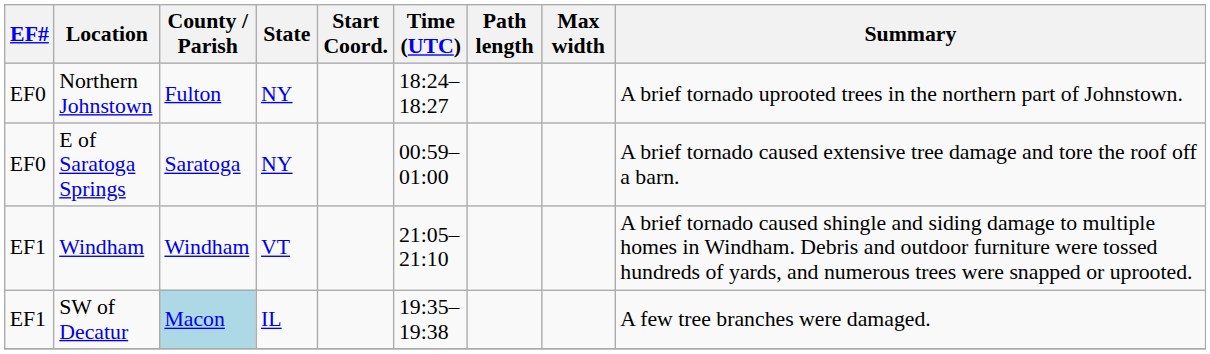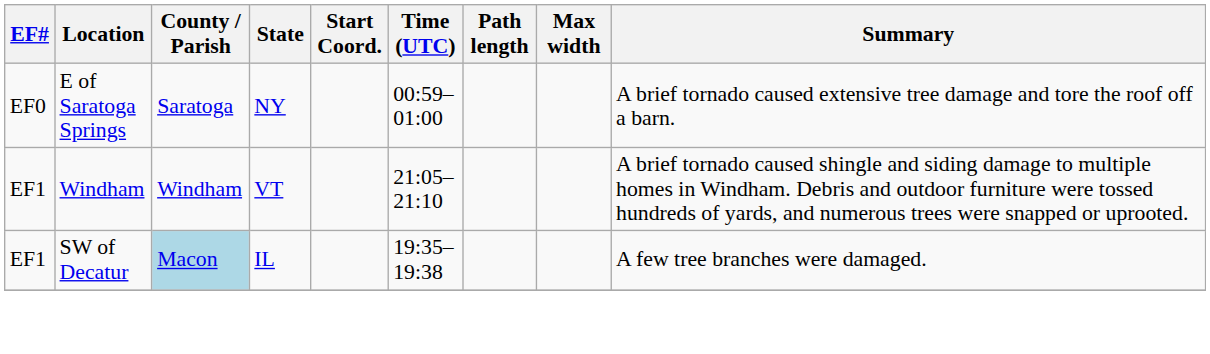 <table class="wikitable sortable" style="width:100%;">
 <tr>
 <th scope="col" style="width:3%; text-align:center;"><a href='#'>EF#</a></th>
 <th scope="col" style="width:7%; text-align:center;" class="unsortable">Location</th>
 <th scope="col" style="width:6%; text-align:center;" class="unsortable">County / Parish</th>
 <th scope="col" style="width:5%; text-align:center;">State</th>
 <th scope="col" style="width:6%; text-align:center;">Start Coord.</th>
 <th scope="col" style="width:6%; text-align:center;">Time (<a href='#'>UTC</a>)</th>
 <th scope="col" style="width:6%; text-align:center;">Path length</th>
 <th scope="col" style="width:6%; text-align:center;">Max width</th>
 <th scope="col" class="unsortable" style="width:48%; text-align:center;">Summary</th>
-</tr>
-<tr>
-<td bgcolor=>EF0</td>
-<td>Northern <a href='#'>Johnstown</a></td>
-<td><a href='#'>Fulton</a></td>
-<td><a href='#'>NY</a></td>
-<td></td>
-<td>18:24–18:27</td>
-<td></td>
-<td></td>
-<td>A brief tornado uprooted trees in the northern part of Johnstown.</td>
 </tr>
 <tr>
 <td bgcolor=>EF0</td>
 <td>E of <a href='#'>Saratoga Springs</a></td>
 <td><a href='#'>Saratoga</a></td>
 <td><a href='#'>NY</a></td>
 <td></td>
 <td>00:59–01:00</td>
 <td></td>
 <td></td>
 <td>A brief tornado caused extensive tree damage and tore the roof off a barn.</td>
 </tr>
 <tr>
 <td bgcolor=>EF1</td>
 <td><a href='#'>Windham</a></td>
 <td><a href='#'>Windham</a></td>
 <td><a href='#'>VT</a></td>
 <td></td>
 <td>21:05–21:10</td>
 <td></td>
 <td></td>
 <td>A brief tornado caused shingle and siding damage to multiple homes in Windham. Debris and outdoor furniture were tossed hundreds of yards, and numerous trees were snapped or uprooted.</td>
 </tr>
 <tr>
 <td bgcolor=>EF1</td>
 <td>SW of <a href='#'>Decatur</a></td>
 <td style="background: lightblue;"><a href='#'>Macon</a></td>
 <td><a href='#'>IL</a></td>
 <td></td>
 <td>19:35–19:38</td>
 <td></td>
 <td></td>
 <td>A few tree branches were damaged.</td>
 </tr>
 <tr>
 </tr>
 </table>
